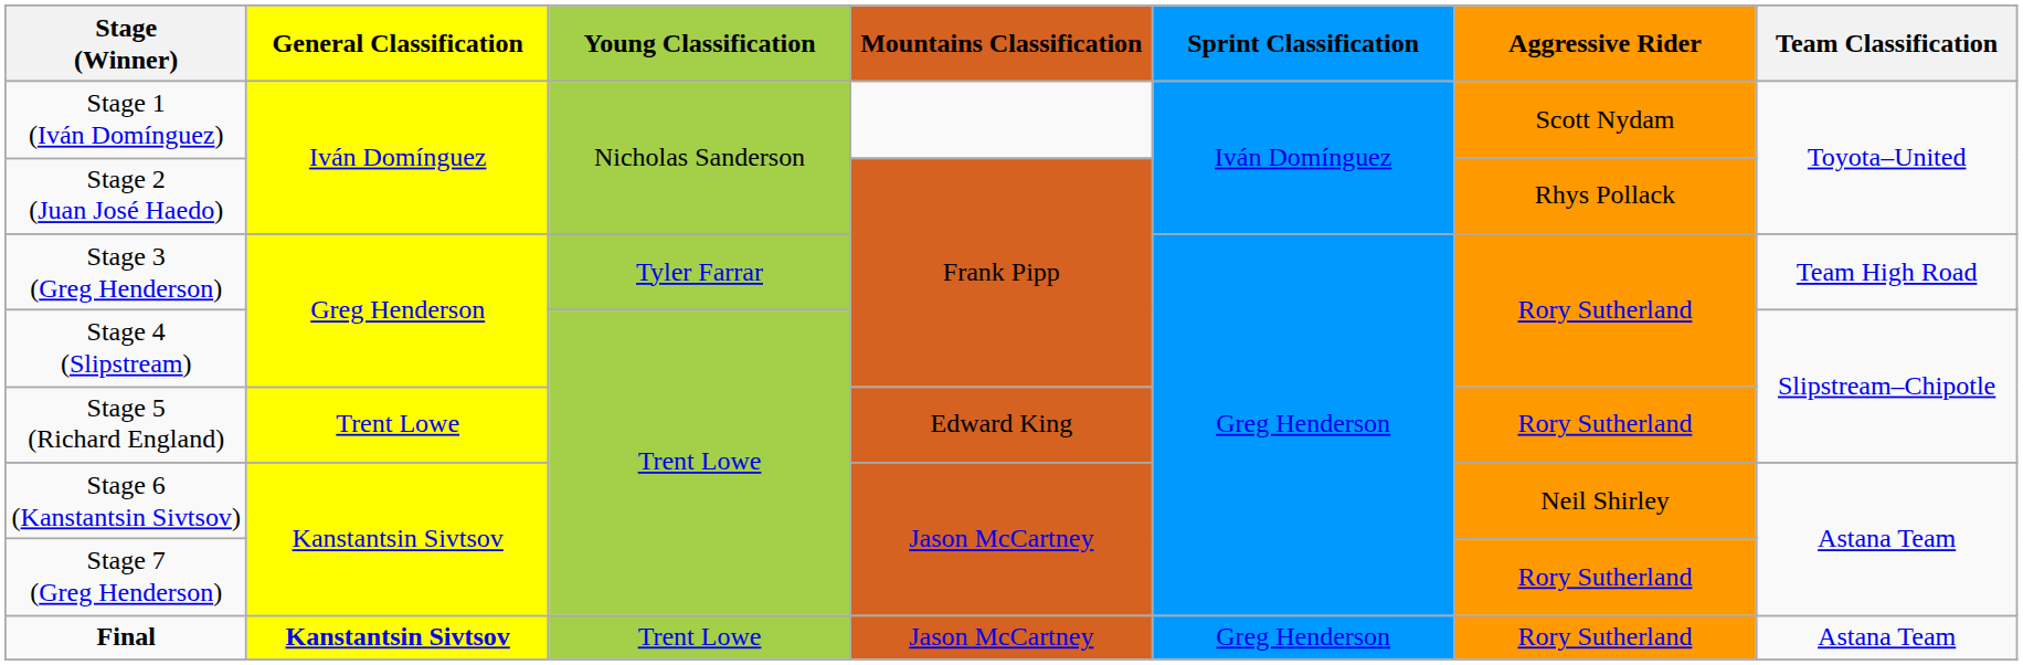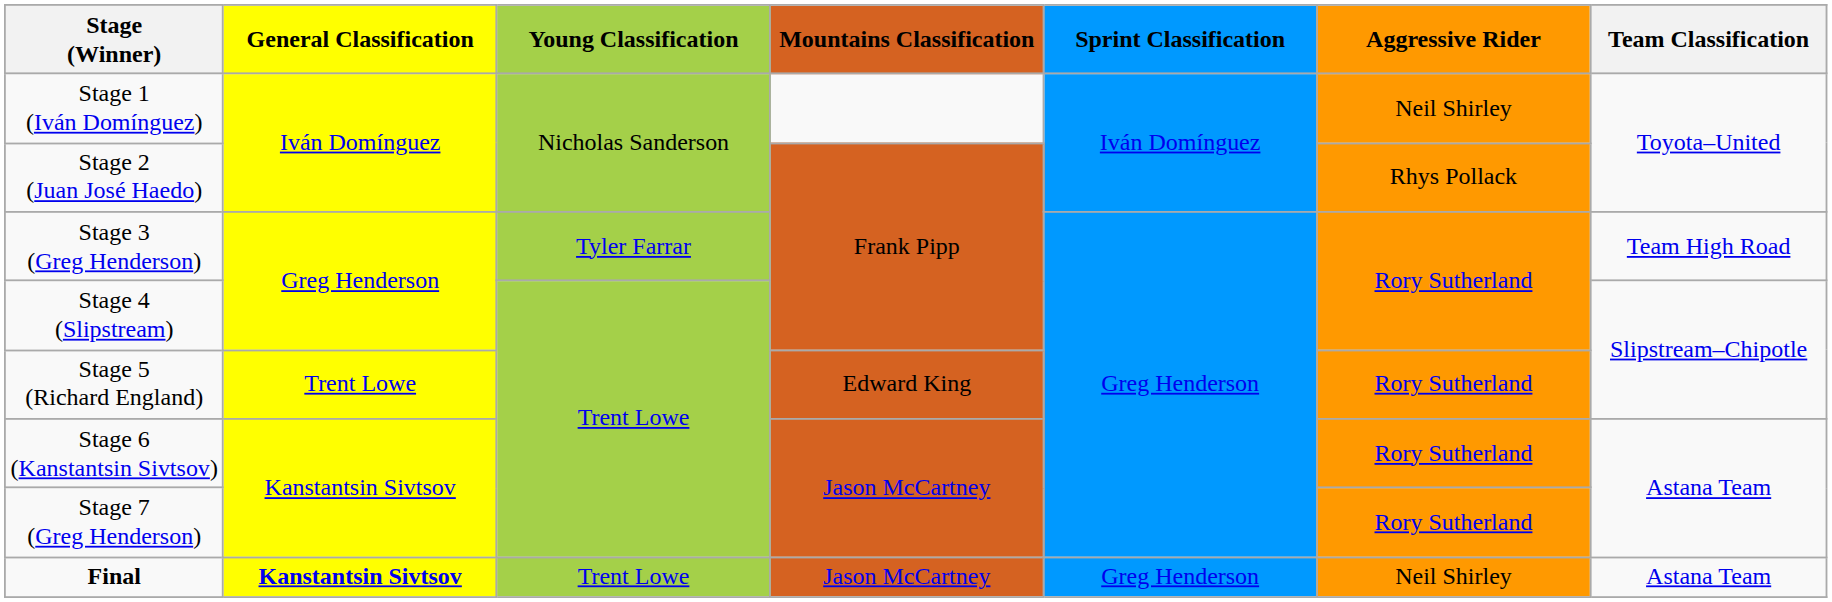 <table class="wikitable" style="text-align: center; font-size:smaller;">
 <tr style="background-color: #efefef;">
 <th width="12%">Stage<br>(Winner)</th>
 <th style="background:#ffff00;" width="15%">General Classification<br></th>
 <th style="background:#a4d049;" width="15%">Young Classification<br></th>
 <th style="background:#d56221;" width="15%">Mountains Classification<br></th>
 <th style="background:#0099ff;" width="15%">Sprint Classification</th>
 <th style="background:#ff9900;" width="15%">Aggressive Rider</th>
 <th style="background:;" width="15%">Team Classification</th>
 </tr>
 <tr>
 <td>Stage 1<br>(<a href='#'>Iván Domínguez</a>)</td>
 <td style="background:#ffff00" rowspan="2"><a href='#'>Iván Domínguez</a></td>
 <td style="background:#a4d049;" rowspan="2">Nicholas Sanderson</td>
 <td rowspan="1"></td>
 <td style="background:#0099ff" rowspan="2"><a href='#'>Iván Domínguez</a></td>
-<td style="background:#ff9900;" rowspan="1">Scott Nydam</td>
+<td style="background:#ff9900;" rowspan="1">Neil Shirley</td>
 <td style="background:" rowspan="2"><a href='#'>Toyota–United</a></td>
 </tr>
 <tr>
 <td>Stage 2<br>(<a href='#'>Juan José Haedo</a>)</td>
 <td style="background:#d56221" rowspan="3">Frank Pipp</td>
 <td style="background:#ff9900;" rowspan="1">Rhys Pollack</td>
 </tr>
 <tr>
 <td>Stage 3<br>(<a href='#'>Greg Henderson</a>)</td>
 <td style="background:#ffff00" rowspan="2"><a href='#'>Greg Henderson</a></td>
 <td style="background:#a4d049;" rowspan="1"><a href='#'>Tyler Farrar</a></td>
 <td style="background:#0099ff" rowspan="5"><a href='#'>Greg Henderson</a></td>
 <td style="background:#ff9900;" rowspan="2"><a href='#'>Rory Sutherland</a></td>
 <td style="background:" rowspan="1"><a href='#'>Team High Road</a></td>
 </tr>
 <tr>
 <td>Stage 4<br>(<a href='#'>Slipstream</a>)</td>
 <td style="background:#a4d049;" rowspan="4"><a href='#'>Trent Lowe</a></td>
 <td style="background:" rowspan="2"><a href='#'>Slipstream–Chipotle</a></td>
 </tr>
 <tr>
 <td>Stage 5<br>(Richard England)</td>
 <td style="background:#ffff00" rowspan="1"><a href='#'>Trent Lowe</a></td>
 <td style="background:#d56221" rowspan="1">Edward King</td>
 <td style="background:#ff9900;" rowspan="1"><a href='#'>Rory Sutherland</a></td>
 </tr>
 <tr>
 <td>Stage 6<br>(<a href='#'>Kanstantsin Sivtsov</a>)</td>
 <td style="background:#ffff00" rowspan="2"><a href='#'>Kanstantsin Sivtsov</a></td>
 <td style="background:#d56221" rowspan="2"><a href='#'>Jason McCartney</a></td>
-<td style="background:#ff9900;" rowspan="1">Neil Shirley</td>
+<td style="background:#ff9900" rowspan="1"><a href='#'>Rory Sutherland</a></td>
 <td style="background:" rowspan="2"><a href='#'>Astana Team</a></td>
 </tr>
 <tr>
 <td>Stage 7<br>(<a href='#'>Greg Henderson</a>)</td>
 <td style="background:#ff9900;" rowspan="1"><a href='#'>Rory Sutherland</a></td>
 </tr>
 <tr>
 <td><strong>Final</strong><br></td>
 <td style="background:#ffff00" rowspan="1"><strong><a href='#'>Kanstantsin Sivtsov</a></strong></td>
 <td style="background:#a4d049;" rowspan="1"><a href='#'>Trent Lowe</a></td>
 <td style="background:#d56221" rowspan="1"><a href='#'>Jason McCartney</a></td>
 <td style="background:#0099ff" rowspan="1"><a href='#'>Greg Henderson</a></td>
-<td style="background:#ff9900" rowspan="1"><a href='#'>Rory Sutherland</a></td>
+<td style="background:#ff9900;" rowspan="1">Neil Shirley</td>
 <td style="background:" rowspan="1"><a href='#'>Astana Team</a></td>
 </tr>
 </table>
